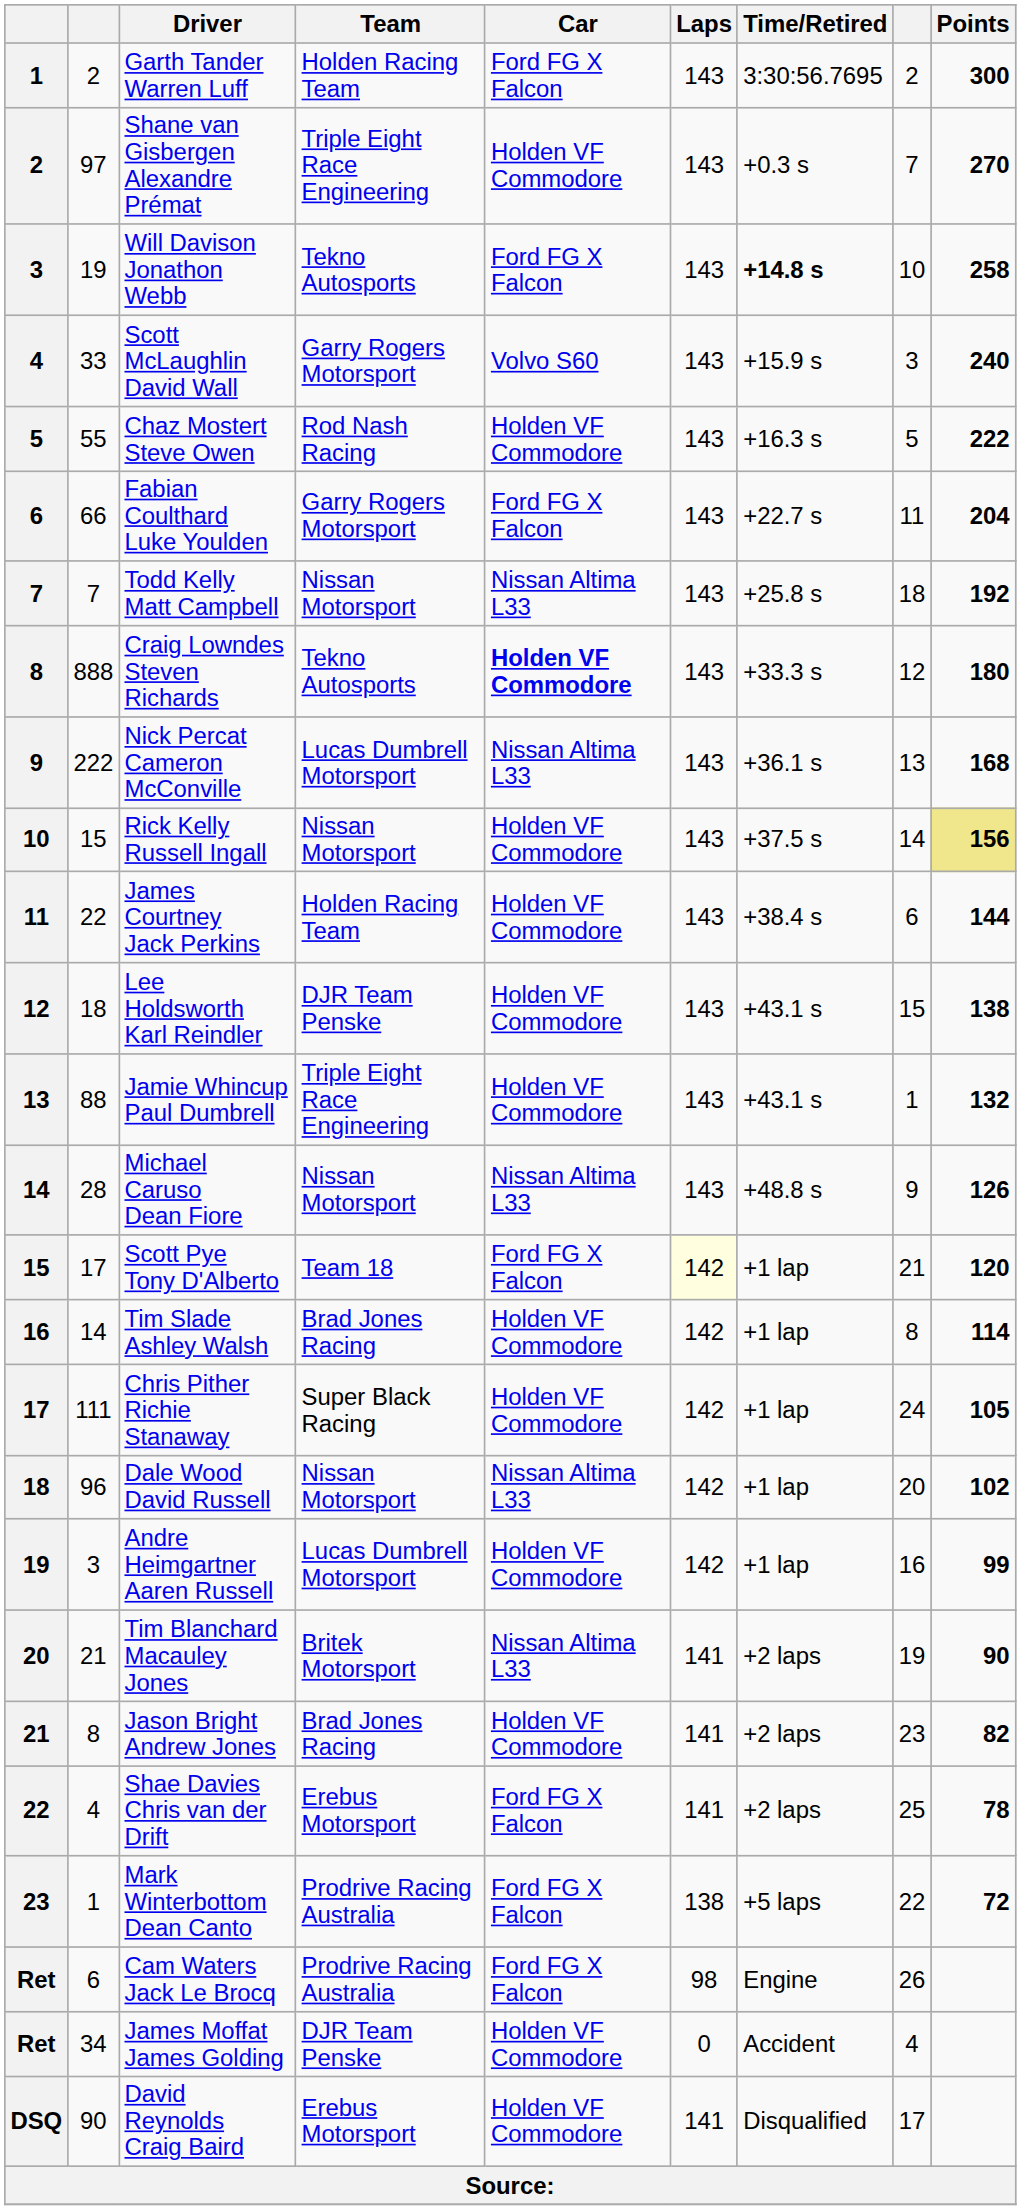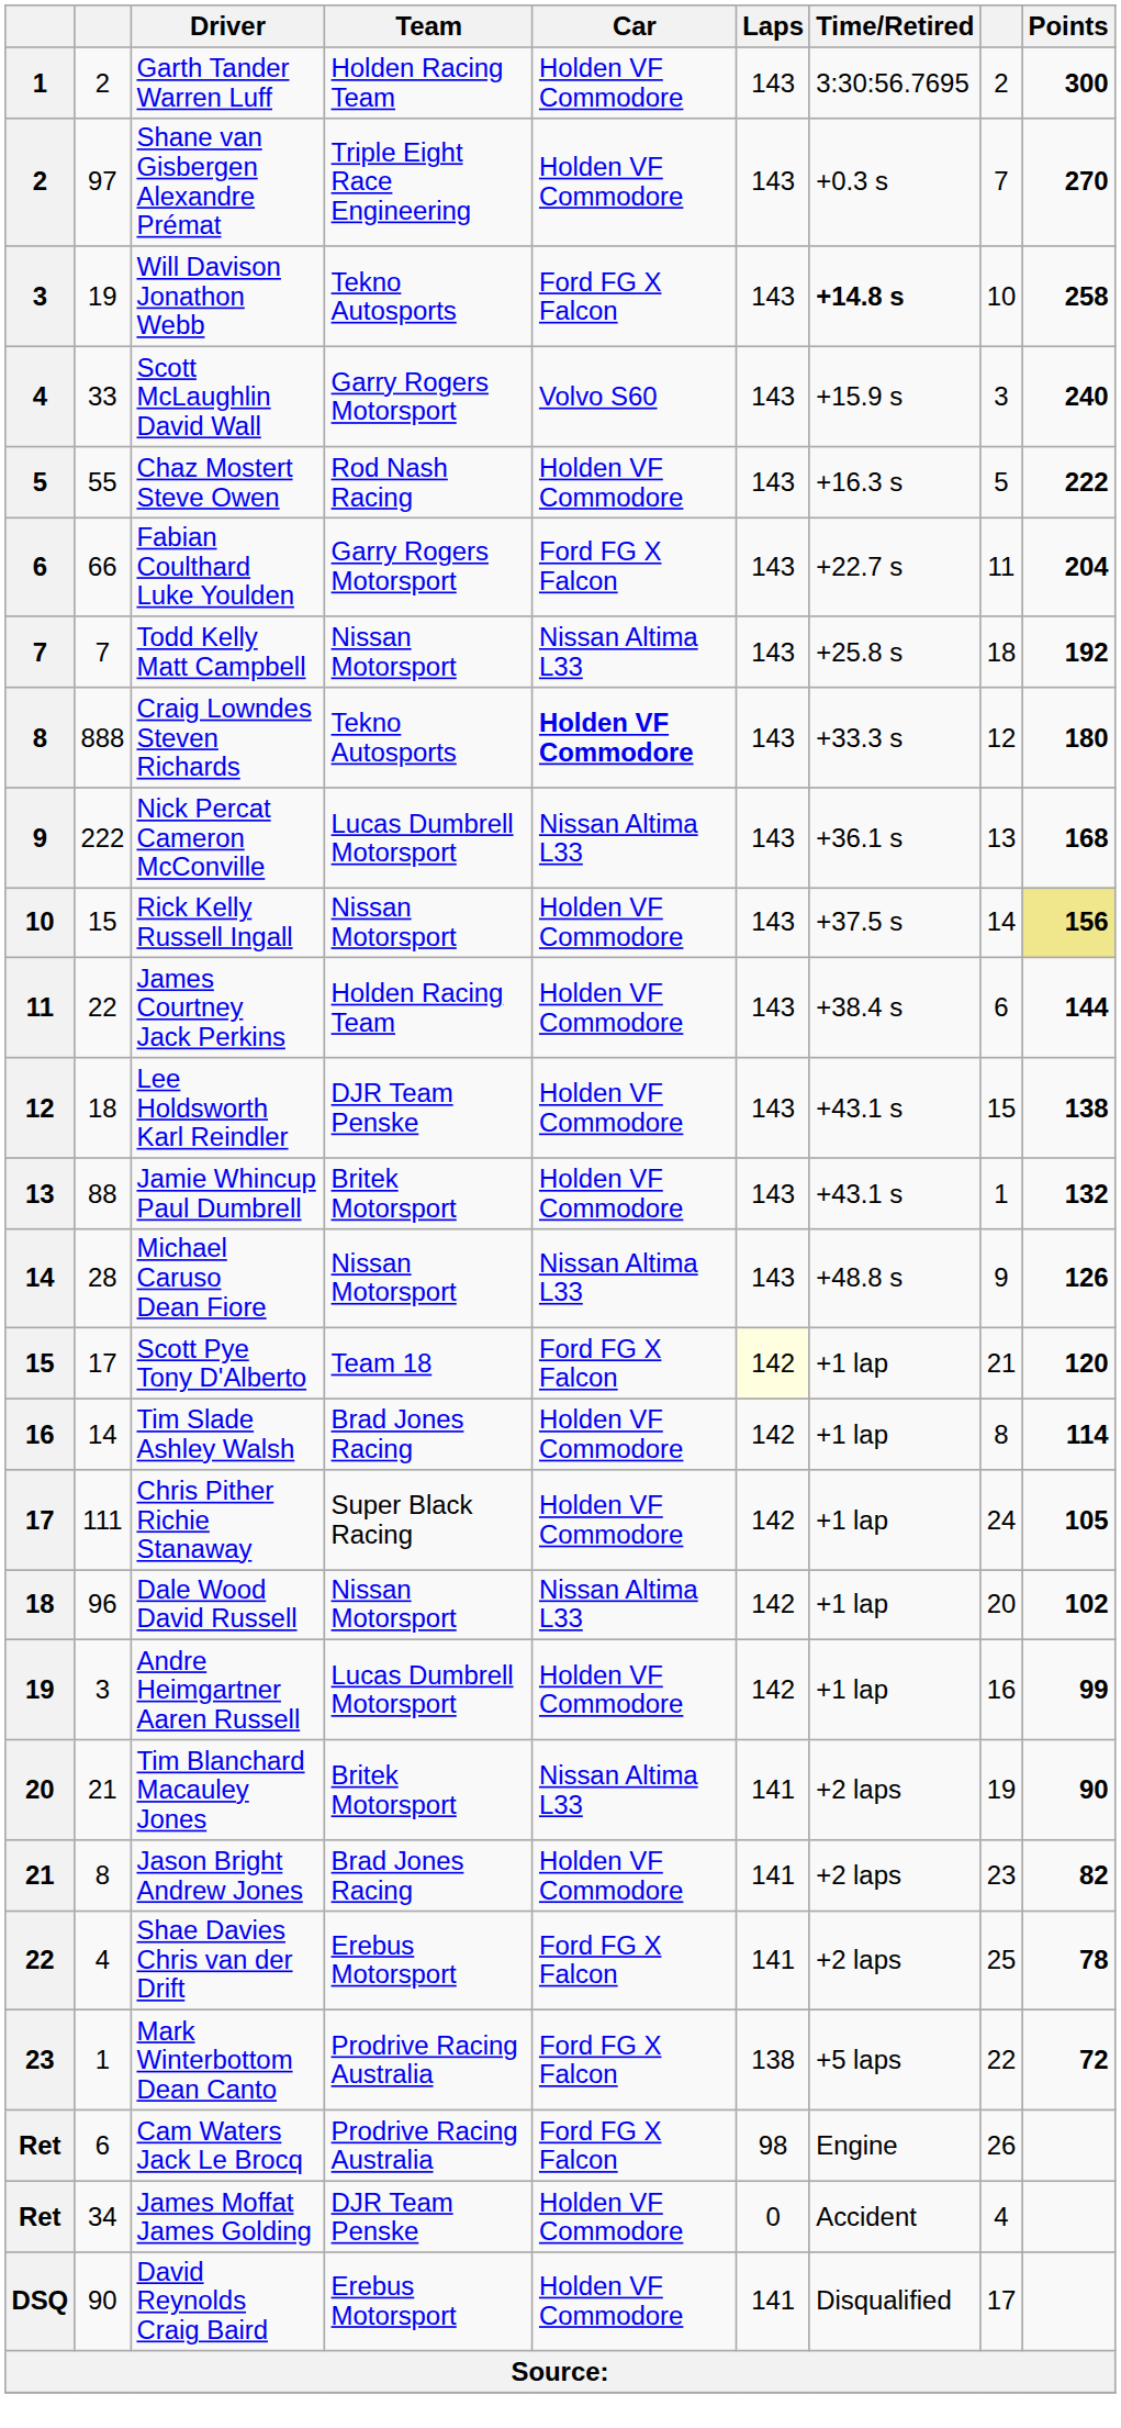 <table class="wikitable" style="font-size: 90%">
 <tr>
 <th></th>
 <th></th>
 <th>Driver</th>
 <th>Team</th>
 <th>Car</th>
 <th>Laps</th>
 <th>Time/Retired</th>
 <th></th>
 <th>Points</th>
 </tr>
 <tr>
 <th>1</th>
 <td align="center">2</td>
 <td> <a href='#'>Garth Tander</a><br> <a href='#'>Warren Luff</a></td>
 <td><a href='#'>Holden Racing Team</a></td>
-<td><a href='#'>Ford FG X Falcon</a></td>
+<td><a href='#'>Holden VF Commodore</a></td>
 <td align="center">143</td>
 <td>3:30:56.7695</td>
 <td align="center">2</td>
 <td align="right"><strong>300</strong></td>
 </tr>
 <tr>
 <th>2</th>
 <td align="center">97</td>
 <td> <a href='#'>Shane van Gisbergen</a><br> <a href='#'>Alexandre Prémat</a></td>
 <td><a href='#'>Triple Eight Race Engineering</a></td>
 <td><a href='#'>Holden VF Commodore</a></td>
 <td align="center">143</td>
 <td>+0.3 s</td>
 <td align="center">7</td>
 <td align="right"><strong>270</strong></td>
 </tr>
 <tr>
 <th>3</th>
 <td align="center">19</td>
 <td> <a href='#'>Will Davison</a><br> <a href='#'>Jonathon Webb</a></td>
 <td><a href='#'>Tekno Autosports</a></td>
 <td><a href='#'>Ford FG X Falcon</a></td>
 <td align="center">143</td>
 <td><strong>+14.8 s</strong></td>
 <td align="center">10</td>
 <td align="right"><strong>258</strong></td>
 </tr>
 <tr>
 <th>4</th>
 <td align="center">33</td>
 <td> <a href='#'>Scott McLaughlin</a><br> <a href='#'>David Wall</a></td>
 <td><a href='#'>Garry Rogers Motorsport</a></td>
 <td><a href='#'>Volvo S60</a></td>
 <td align="center">143</td>
 <td>+15.9 s</td>
 <td align="center">3</td>
 <td align="right"><strong>240</strong></td>
 </tr>
 <tr>
 <th>5</th>
 <td align="center">55</td>
 <td> <a href='#'>Chaz Mostert</a><br> <a href='#'>Steve Owen</a></td>
 <td><a href='#'>Rod Nash Racing</a></td>
 <td><a href='#'>Holden VF Commodore</a></td>
 <td align="center">143</td>
 <td>+16.3 s</td>
 <td align="center">5</td>
 <td align="right"><strong>222</strong></td>
 </tr>
 <tr>
 <th>6</th>
 <td align="center">66</td>
 <td> <a href='#'>Fabian Coulthard</a><br> <a href='#'>Luke Youlden</a></td>
 <td><a href='#'>Garry Rogers Motorsport</a></td>
 <td><a href='#'>Ford FG X Falcon</a></td>
 <td align="center">143</td>
 <td>+22.7 s</td>
 <td align="center">11</td>
 <td align="right"><strong>204</strong></td>
 </tr>
 <tr>
 <th>7</th>
 <td align="center">7</td>
 <td> <a href='#'>Todd Kelly</a><br> <a href='#'>Matt Campbell</a></td>
 <td><a href='#'>Nissan Motorsport</a></td>
 <td><a href='#'>Nissan Altima L33</a></td>
 <td align="center">143</td>
 <td>+25.8 s</td>
 <td align="center">18</td>
 <td align="right"><strong>192</strong></td>
 </tr>
 <tr>
 <th>8</th>
 <td align="center">888</td>
 <td> <a href='#'>Craig Lowndes</a><br> <a href='#'>Steven Richards</a></td>
 <td><a href='#'>Tekno Autosports</a></td>
 <td><strong><a href='#'>Holden VF Commodore</a></strong></td>
 <td align="center">143</td>
 <td>+33.3 s</td>
 <td align="center">12</td>
 <td align="right"><strong>180</strong></td>
 </tr>
 <tr>
 <th>9</th>
 <td align="center">222</td>
 <td> <a href='#'>Nick Percat</a><br> <a href='#'>Cameron McConville</a></td>
 <td><a href='#'>Lucas Dumbrell Motorsport</a></td>
 <td><a href='#'>Nissan Altima L33</a></td>
 <td align="center">143</td>
 <td>+36.1 s</td>
 <td align="center">13</td>
 <td align="right"><strong>168</strong></td>
 </tr>
 <tr>
 <th>10</th>
 <td align="center">15</td>
 <td> <a href='#'>Rick Kelly</a><br> <a href='#'>Russell Ingall</a></td>
 <td><a href='#'>Nissan Motorsport</a></td>
 <td><a href='#'>Holden VF Commodore</a></td>
 <td align="center">143</td>
 <td>+37.5 s</td>
 <td align="center">14</td>
 <td align="right" style="background: khaki;"><strong>156</strong></td>
 </tr>
 <tr>
 <th>11</th>
 <td align="center">22</td>
 <td> <a href='#'>James Courtney</a><br> <a href='#'>Jack Perkins</a></td>
 <td><a href='#'>Holden Racing Team</a></td>
 <td><a href='#'>Holden VF Commodore</a></td>
 <td align="center">143</td>
 <td>+38.4 s</td>
 <td align="center">6</td>
 <td align="right"><strong>144</strong></td>
 </tr>
 <tr>
 <th>12</th>
 <td align="center">18</td>
 <td> <a href='#'>Lee Holdsworth</a><br> <a href='#'>Karl Reindler</a></td>
 <td><a href='#'>DJR Team Penske</a></td>
 <td><a href='#'>Holden VF Commodore</a></td>
 <td align="center">143</td>
 <td>+43.1 s</td>
 <td align="center">15</td>
 <td align="right"><strong>138</strong></td>
 </tr>
 <tr>
 <th>13</th>
 <td align="center">88</td>
 <td> <a href='#'>Jamie Whincup</a><br> <a href='#'>Paul Dumbrell</a></td>
-<td><a href='#'>Triple Eight Race Engineering</a></td>
+<td><a href='#'>Britek Motorsport</a></td>
 <td><a href='#'>Holden VF Commodore</a></td>
 <td align="center">143</td>
 <td>+43.1 s</td>
 <td align="center">1</td>
 <td align="right"><strong>132</strong></td>
 </tr>
 <tr>
 <th>14</th>
 <td align="center">28</td>
 <td> <a href='#'>Michael Caruso</a><br> <a href='#'>Dean Fiore</a></td>
 <td><a href='#'>Nissan Motorsport</a></td>
 <td><a href='#'>Nissan Altima L33</a></td>
 <td align="center">143</td>
 <td>+48.8 s</td>
 <td align="center">9</td>
 <td align="right"><strong>126</strong></td>
 </tr>
 <tr>
 <th>15</th>
 <td align="center">17</td>
 <td> <a href='#'>Scott Pye</a><br> <a href='#'>Tony D'Alberto</a></td>
 <td><a href='#'>Team 18</a></td>
 <td><a href='#'>Ford FG X Falcon</a></td>
 <td align="center" style="background: lightyellow;">142</td>
 <td>+1 lap</td>
 <td align="center">21</td>
 <td align="right"><strong>120</strong></td>
 </tr>
 <tr>
 <th>16</th>
 <td align="center">14</td>
 <td> <a href='#'>Tim Slade</a><br> <a href='#'>Ashley Walsh</a></td>
 <td><a href='#'>Brad Jones Racing</a></td>
 <td><a href='#'>Holden VF Commodore</a></td>
 <td align="center">142</td>
 <td>+1 lap</td>
 <td align="center">8</td>
 <td align="right"><strong>114</strong></td>
 </tr>
 <tr>
 <th>17</th>
 <td align="center">111</td>
 <td> <a href='#'>Chris Pither</a><br> <a href='#'>Richie Stanaway</a></td>
 <td>Super Black Racing</td>
 <td><a href='#'>Holden VF Commodore</a></td>
 <td align="center">142</td>
 <td>+1 lap</td>
 <td align="center">24</td>
 <td align="right"><strong>105</strong></td>
 </tr>
 <tr>
 <th>18</th>
 <td align="center">96</td>
 <td> <a href='#'>Dale Wood</a><br> <a href='#'>David Russell</a></td>
 <td><a href='#'>Nissan Motorsport</a></td>
 <td><a href='#'>Nissan Altima L33</a></td>
 <td align="center">142</td>
 <td>+1 lap</td>
 <td align="center">20</td>
 <td align="right"><strong>102</strong></td>
 </tr>
 <tr>
 <th>19</th>
 <td align="center">3</td>
 <td> <a href='#'>Andre Heimgartner</a><br> <a href='#'>Aaren Russell</a></td>
 <td><a href='#'>Lucas Dumbrell Motorsport</a></td>
 <td><a href='#'>Holden VF Commodore</a></td>
 <td align="center">142</td>
 <td>+1 lap</td>
 <td align="center">16</td>
 <td align="right"><strong>99</strong></td>
 </tr>
 <tr>
 <th>20</th>
 <td align="center">21</td>
 <td> <a href='#'>Tim Blanchard</a><br> <a href='#'>Macauley Jones</a></td>
 <td><a href='#'>Britek Motorsport</a></td>
 <td><a href='#'>Nissan Altima L33</a></td>
 <td align="center">141</td>
 <td>+2 laps</td>
 <td align="center">19</td>
 <td align="right"><strong>90</strong></td>
 </tr>
 <tr>
 <th>21</th>
 <td align="center">8</td>
 <td> <a href='#'>Jason Bright</a><br> <a href='#'>Andrew Jones</a></td>
 <td><a href='#'>Brad Jones Racing</a></td>
 <td><a href='#'>Holden VF Commodore</a></td>
 <td align="center">141</td>
 <td>+2 laps</td>
 <td align="center">23</td>
 <td align="right"><strong>82</strong></td>
 </tr>
 <tr>
 <th>22</th>
 <td align="center">4</td>
 <td> <a href='#'>Shae Davies</a><br> <a href='#'>Chris van der Drift</a></td>
 <td><a href='#'>Erebus Motorsport</a></td>
 <td><a href='#'>Ford FG X Falcon</a></td>
 <td align="center">141</td>
 <td>+2 laps</td>
 <td align="center">25</td>
 <td align="right"><strong>78</strong></td>
 </tr>
 <tr>
 <th>23</th>
 <td align="center">1</td>
 <td> <a href='#'>Mark Winterbottom</a><br> <a href='#'>Dean Canto</a></td>
 <td><a href='#'>Prodrive Racing Australia</a></td>
 <td><a href='#'>Ford FG X Falcon</a></td>
 <td align="center">138</td>
 <td>+5 laps</td>
 <td align="center">22</td>
 <td align="right"><strong>72</strong></td>
 </tr>
 <tr>
 <th>Ret</th>
 <td align="center">6</td>
 <td> <a href='#'>Cam Waters</a><br> <a href='#'>Jack Le Brocq</a></td>
 <td><a href='#'>Prodrive Racing Australia</a></td>
 <td><a href='#'>Ford FG X Falcon</a></td>
 <td align="center">98</td>
 <td>Engine</td>
 <td align="center">26</td>
 <td></td>
 </tr>
 <tr>
 <th>Ret</th>
 <td align="center">34</td>
 <td> <a href='#'>James Moffat</a><br> <a href='#'>James Golding</a></td>
 <td><a href='#'>DJR Team Penske</a></td>
 <td><a href='#'>Holden VF Commodore</a></td>
 <td align="center">0</td>
 <td>Accident</td>
 <td align="center">4</td>
 <td></td>
 </tr>
 <tr>
 <th>DSQ</th>
 <td align="center">90</td>
 <td> <a href='#'>David Reynolds</a><br> <a href='#'>Craig Baird</a></td>
 <td><a href='#'>Erebus Motorsport</a></td>
 <td><a href='#'>Holden VF Commodore</a></td>
 <td align="center">141</td>
 <td>Disqualified</td>
 <td align="center">17</td>
 <td></td>
 </tr>
 <tr>
 <th colspan="9">Source:</th>
 </tr>
 <tr>
 </tr>
 </table>
